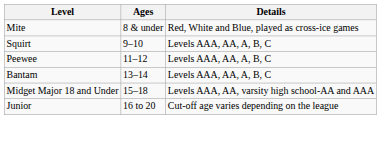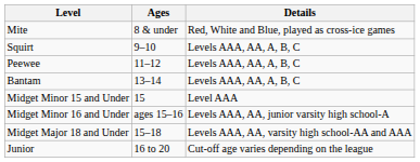 <table class="wikitable">
 <tr>
 <th>Level</th>
 <th>Ages</th>
 <th>Details</th>
 </tr>
 <tr>
 <td>Mite</td>
 <td>8 & under</td>
 <td>Red, White and Blue, played as cross-ice games</td>
 </tr>
 <tr>
 <td>Squirt</td>
 <td>9–10</td>
 <td>Levels AAA, AA, A, B, C</td>
 </tr>
 <tr>
 <td>Peewee</td>
 <td>11–12</td>
 <td>Levels AAA, AA, A, B, C</td>
 </tr>
 <tr>
 <td>Bantam</td>
 <td>13–14</td>
 <td>Levels AAA, AA, A, B, C</td>
 </tr>
 <tr>
+<td>Midget Minor 15 and Under</td>
+<td>15</td>
+<td>Level AAA</td>
+</tr>
+<tr>
+<td>Midget Minor 16 and Under</td>
+<td>ages 15–16</td>
+<td>Levels AAA, AA, junior varsity high school-A</td>
+</tr>
+<tr>
 <td>Midget Major 18 and Under</td>
 <td>15–18</td>
 <td>Levels AAA, AA, varsity high school-AA and AAA</td>
 </tr>
 <tr>
 <td>Junior</td>
 <td>16 to 20</td>
 <td>Cut-off age varies depending on the league</td>
 </tr>
 </table>
